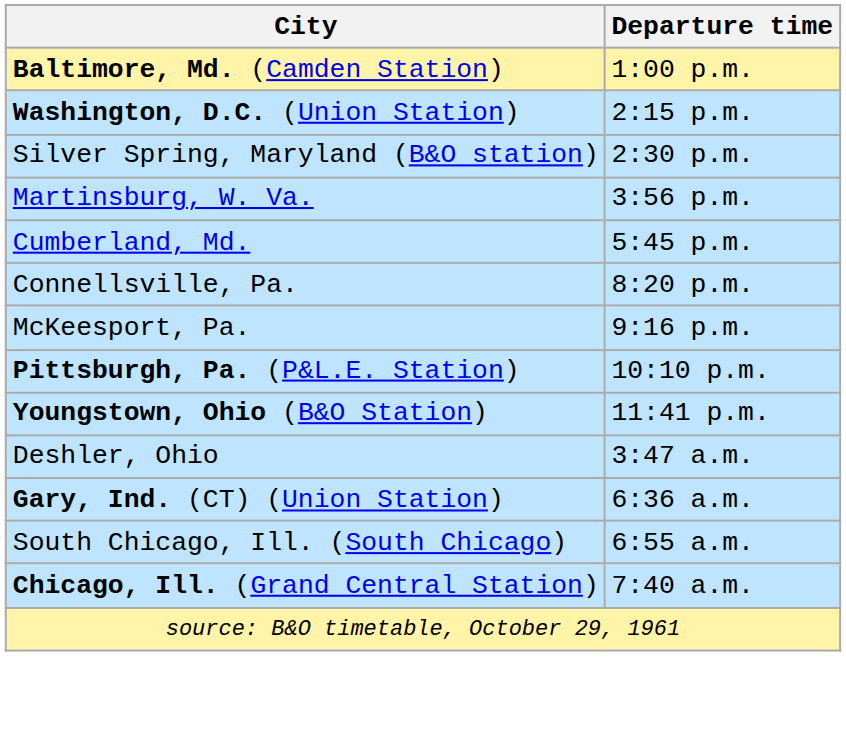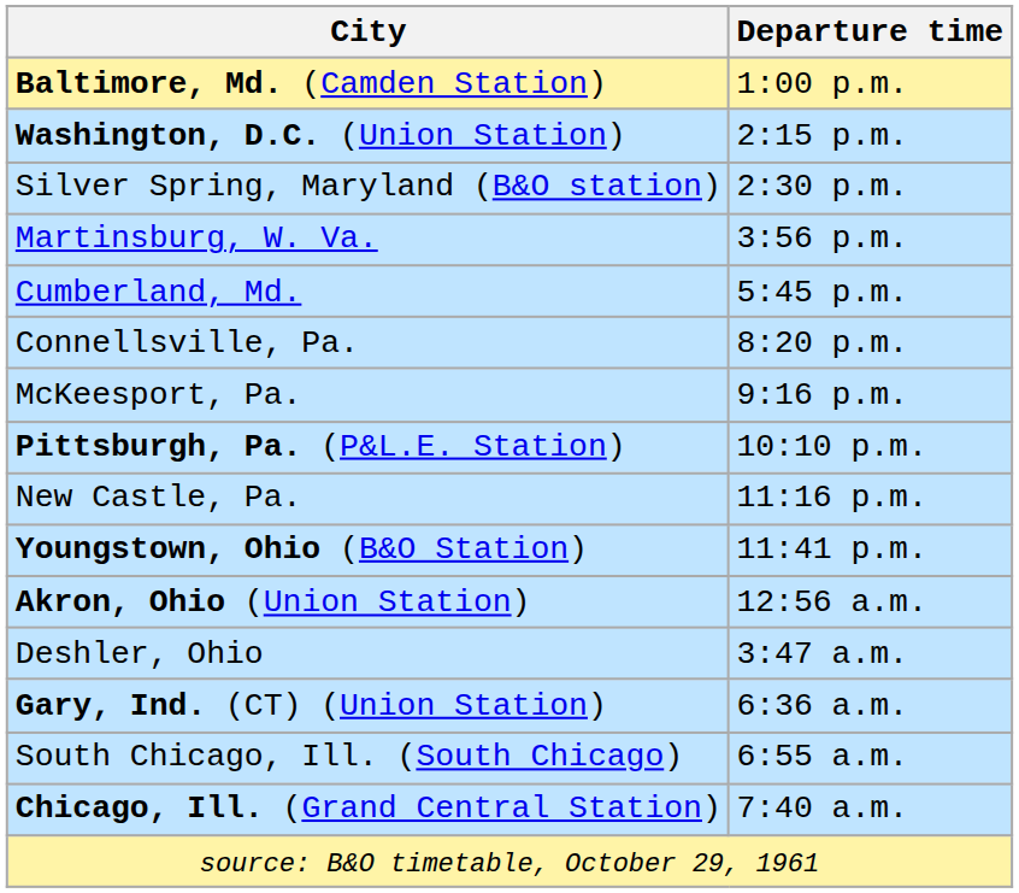 <table class="wikitable" style="margin:1em auto;">
 <tr>
 <th>City</th>
 <th>Departure time</th>
 </tr>
 <tr style="background-color:#FFF4A7">
 <td><strong>Baltimore, Md.</strong> (<a href='#'>Camden Station</a>)</td>
 <td>1:00 p.m.</td>
 </tr>
 <tr style="background-color:#BFE4FF">
 <td><strong>Washington, D.C.</strong> (<a href='#'>Union Station</a>)</td>
 <td>2:15 p.m.</td>
 </tr>
 <tr style="background-color:#BFE4FF">
 <td>Silver Spring, Maryland (<a href='#'>B&O station</a>)</td>
 <td>2:30 p.m.</td>
 </tr>
 <tr style="background-color:#BFE4FF">
 <td><a href='#'>Martinsburg, W. Va.</a></td>
 <td>3:56 p.m.</td>
 </tr>
 <tr style="background-color:#BFE4FF">
 <td><a href='#'>Cumberland, Md.</a></td>
 <td>5:45 p.m.</td>
 </tr>
 <tr style="background-color:#BFE4FF">
 <td>Connellsville, Pa.</td>
 <td>8:20 p.m.</td>
 </tr>
 <tr style="background-color:#BFE4FF">
 <td>McKeesport, Pa.</td>
 <td>9:16 p.m.</td>
 </tr>
 <tr style="background-color:#BFE4FF">
 <td><strong>Pittsburgh, Pa.</strong> (<a href='#'>P&L.E. Station</a>)</td>
 <td>10:10 p.m.</td>
 </tr>
 <tr style="background-color:#BFE4FF">
+<td>New Castle, Pa.</td>
+<td>11:16 p.m.</td>
+</tr>
+<tr style="background-color:#BFE4FF">
 <td><strong>Youngstown, Ohio</strong> (<a href='#'>B&O Station</a>)</td>
 <td>11:41 p.m.</td>
+</tr>
+<tr style="background-color:#BFE4FF">
+<td><strong>Akron, Ohio</strong> (<a href='#'>Union Station</a>)</td>
+<td>12:56 a.m.</td>
 </tr>
 <tr style="background-color:#BFE4FF">
 <td>Deshler, Ohio</td>
 <td>3:47 a.m.</td>
 </tr>
 <tr style="background-color:#BFE4FF">
 <td><strong>Gary, Ind.</strong> (CT) (<a href='#'>Union Station</a>)</td>
 <td>6:36 a.m.</td>
 </tr>
 <tr style="background-color:#BFE4FF">
 <td>South Chicago, Ill. (<a href='#'>South Chicago</a>)</td>
 <td>6:55 a.m.</td>
 </tr>
 <tr style="background-color:#BFE4FF">
 <td><strong>Chicago, Ill.</strong> (<a href='#'>Grand Central Station</a>)</td>
 <td>7:40 a.m.</td>
 </tr>
 <tr align="center" bgcolor=#FFF4A7>
 <td colspan="2"><small><em>source: B&O timetable, October 29, 1961</em></small></td>
 </tr>
 </table>
